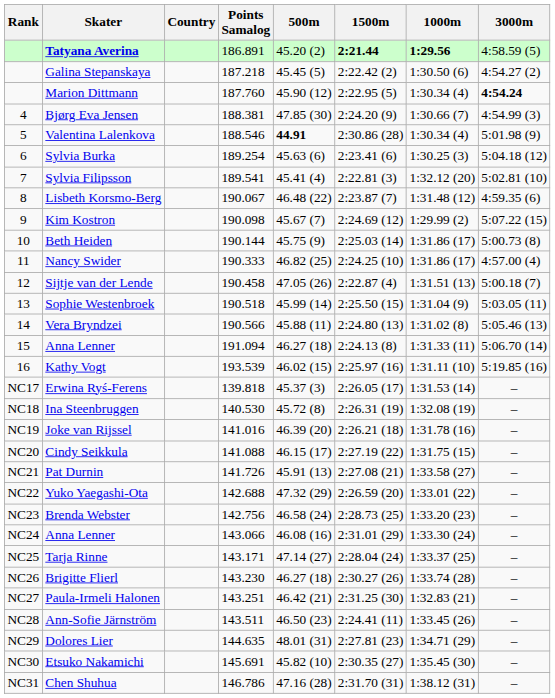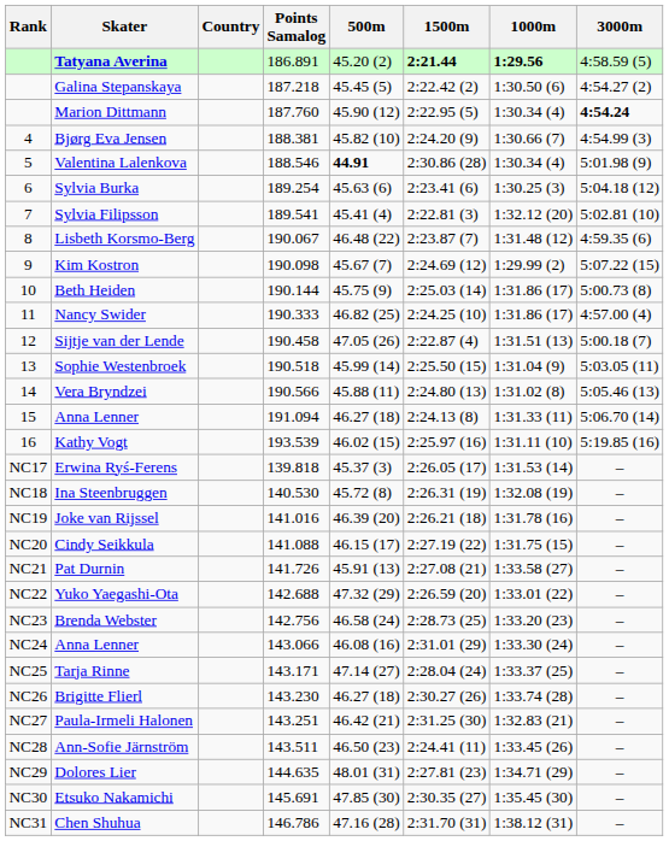 <table class="wikitable sortable" style="text-align:left">
 <tr>
 <th>Rank</th>
 <th>Skater</th>
 <th>Country</th>
 <th>Points <br> Samalog</th>
 <th>500m</th>
 <th>1500m</th>
 <th>1000m</th>
 <th>3000m</th>
 </tr>
 <tr bgcolor=ccffcc>
 <td style="text-align:center"></td>
 <td><strong><a href='#'>Tatyana Averina</a></strong></td>
 <td></td>
 <td>186.891</td>
 <td>45.20 (2)</td>
 <td><strong>2:21.44</strong> </td>
 <td><strong>1:29.56</strong> </td>
 <td>4:58.59 (5)</td>
 </tr>
 <tr>
 <td style="text-align:center"></td>
 <td><a href='#'>Galina Stepanskaya</a></td>
 <td></td>
 <td>187.218</td>
 <td>45.45 (5)</td>
 <td>2:22.42 (2)</td>
 <td>1:30.50 (6)</td>
 <td>4:54.27 (2)</td>
 </tr>
 <tr>
 <td style="text-align:center"></td>
 <td><a href='#'>Marion Dittmann</a></td>
 <td></td>
 <td>187.760</td>
 <td>45.90 (12)</td>
 <td>2:22.95 (5)</td>
 <td>1:30.34 (4)</td>
 <td><strong>4:54.24</strong> </td>
 </tr>
 <tr>
 <td style="text-align:center">4</td>
 <td><a href='#'>Bjørg Eva Jensen</a></td>
 <td></td>
 <td>188.381</td>
-<td>47.85 (30)</td>
+<td>45.82 (10)</td>
 <td>2:24.20 (9)</td>
 <td>1:30.66 (7)</td>
 <td>4:54.99 (3)</td>
 </tr>
 <tr>
 <td style="text-align:center">5</td>
 <td><a href='#'>Valentina Lalenkova</a></td>
 <td></td>
 <td>188.546</td>
 <td><strong>44.91</strong> </td>
 <td>2:30.86 (28)</td>
 <td>1:30.34 (4)</td>
 <td>5:01.98 (9)</td>
 </tr>
 <tr>
 <td style="text-align:center">6</td>
 <td><a href='#'>Sylvia Burka</a></td>
 <td></td>
 <td>189.254</td>
 <td>45.63 (6)</td>
 <td>2:23.41 (6)</td>
 <td>1:30.25 (3)</td>
 <td>5:04.18 (12)</td>
 </tr>
 <tr>
 <td style="text-align:center">7</td>
 <td><a href='#'>Sylvia Filipsson</a></td>
 <td></td>
 <td>189.541</td>
 <td>45.41 (4)</td>
 <td>2:22.81 (3)</td>
 <td>1:32.12 (20)</td>
 <td>5:02.81 (10)</td>
 </tr>
 <tr>
 <td style="text-align:center">8</td>
 <td><a href='#'>Lisbeth Korsmo-Berg</a></td>
 <td></td>
 <td>190.067</td>
 <td>46.48 (22)</td>
 <td>2:23.87 (7)</td>
 <td>1:31.48 (12)</td>
 <td>4:59.35 (6)</td>
 </tr>
 <tr>
 <td style="text-align:center">9</td>
 <td><a href='#'>Kim Kostron</a></td>
 <td></td>
 <td>190.098</td>
 <td>45.67 (7)</td>
 <td>2:24.69 (12)</td>
 <td>1:29.99 (2)</td>
 <td>5:07.22 (15)</td>
 </tr>
 <tr>
 <td style="text-align:center">10</td>
 <td><a href='#'>Beth Heiden</a></td>
 <td></td>
 <td>190.144</td>
 <td>45.75 (9)</td>
 <td>2:25.03 (14)</td>
 <td>1:31.86 (17)</td>
 <td>5:00.73 (8)</td>
 </tr>
 <tr>
 <td style="text-align:center">11</td>
 <td><a href='#'>Nancy Swider</a></td>
 <td></td>
 <td>190.333</td>
 <td>46.82 (25)</td>
 <td>2:24.25 (10)</td>
 <td>1:31.86 (17)</td>
 <td>4:57.00 (4)</td>
 </tr>
 <tr>
 <td style="text-align:center">12</td>
 <td><a href='#'>Sijtje van der Lende</a></td>
 <td></td>
 <td>190.458</td>
 <td>47.05 (26)</td>
 <td>2:22.87 (4)</td>
 <td>1:31.51 (13)</td>
 <td>5:00.18 (7)</td>
 </tr>
 <tr>
 <td style="text-align:center">13</td>
 <td><a href='#'>Sophie Westenbroek</a></td>
 <td></td>
 <td>190.518</td>
 <td>45.99 (14)</td>
 <td>2:25.50 (15)</td>
 <td>1:31.04 (9)</td>
 <td>5:03.05 (11)</td>
 </tr>
 <tr>
 <td style="text-align:center">14</td>
 <td><a href='#'>Vera Bryndzei</a></td>
 <td></td>
 <td>190.566</td>
 <td>45.88 (11)</td>
 <td>2:24.80 (13)</td>
 <td>1:31.02 (8)</td>
 <td>5:05.46 (13)</td>
 </tr>
 <tr>
 <td style="text-align:center">15</td>
 <td><a href='#'>Anna Lenner</a></td>
 <td></td>
 <td>191.094</td>
 <td>46.27 (18)</td>
 <td>2:24.13 (8)</td>
 <td>1:31.33 (11)</td>
 <td>5:06.70 (14)</td>
 </tr>
 <tr>
 <td style="text-align:center">16</td>
 <td><a href='#'>Kathy Vogt</a></td>
 <td></td>
 <td>193.539</td>
 <td>46.02 (15)</td>
 <td>2:25.97 (16)</td>
 <td>1:31.11 (10)</td>
 <td>5:19.85 (16)</td>
 </tr>
 <tr>
 <td style="text-align:center">NC17</td>
 <td><a href='#'>Erwina Ryś-Ferens</a></td>
 <td></td>
 <td>139.818</td>
 <td>45.37 (3)</td>
 <td>2:26.05 (17)</td>
 <td>1:31.53 (14)</td>
 <td style="text-align:center">–</td>
 </tr>
 <tr>
 <td style="text-align:center">NC18</td>
 <td><a href='#'>Ina Steenbruggen</a></td>
 <td></td>
 <td>140.530</td>
 <td>45.72 (8)</td>
 <td>2:26.31 (19)</td>
 <td>1:32.08 (19)</td>
 <td style="text-align:center">–</td>
 </tr>
 <tr>
 <td style="text-align:center">NC19</td>
 <td><a href='#'>Joke van Rijssel</a></td>
 <td></td>
 <td>141.016</td>
 <td>46.39 (20)</td>
 <td>2:26.21 (18)</td>
 <td>1:31.78 (16)</td>
 <td style="text-align:center">–</td>
 </tr>
 <tr>
 <td style="text-align:center">NC20</td>
 <td><a href='#'>Cindy Seikkula</a></td>
 <td></td>
 <td>141.088</td>
 <td>46.15 (17)</td>
 <td>2:27.19 (22)</td>
 <td>1:31.75 (15)</td>
 <td style="text-align:center">–</td>
 </tr>
 <tr>
 <td style="text-align:center">NC21</td>
 <td><a href='#'>Pat Durnin</a></td>
 <td></td>
 <td>141.726</td>
 <td>45.91 (13)</td>
 <td>2:27.08 (21)</td>
 <td>1:33.58 (27)</td>
 <td style="text-align:center">–</td>
 </tr>
 <tr>
 <td style="text-align:center">NC22</td>
 <td><a href='#'>Yuko Yaegashi-Ota</a></td>
 <td></td>
 <td>142.688</td>
 <td>47.32 (29)</td>
 <td>2:26.59 (20)</td>
 <td>1:33.01 (22)</td>
 <td style="text-align:center">–</td>
 </tr>
 <tr>
 <td style="text-align:center">NC23</td>
 <td><a href='#'>Brenda Webster</a></td>
 <td></td>
 <td>142.756</td>
 <td>46.58 (24)</td>
 <td>2:28.73 (25)</td>
 <td>1:33.20 (23)</td>
 <td style="text-align:center">–</td>
 </tr>
 <tr>
 <td style="text-align:center">NC24</td>
 <td><a href='#'>Anna Lenner</a></td>
 <td></td>
 <td>143.066</td>
 <td>46.08 (16)</td>
 <td>2:31.01 (29)</td>
 <td>1:33.30 (24)</td>
 <td style="text-align:center">–</td>
 </tr>
 <tr>
 <td style="text-align:center">NC25</td>
 <td><a href='#'>Tarja Rinne</a></td>
 <td></td>
 <td>143.171</td>
 <td>47.14 (27)</td>
 <td>2:28.04 (24)</td>
 <td>1:33.37 (25)</td>
 <td style="text-align:center">–</td>
 </tr>
 <tr>
 <td style="text-align:center">NC26</td>
 <td><a href='#'>Brigitte Flierl</a></td>
 <td></td>
 <td>143.230</td>
 <td>46.27 (18)</td>
 <td>2:30.27 (26)</td>
 <td>1:33.74 (28)</td>
 <td style="text-align:center">–</td>
 </tr>
 <tr>
 <td style="text-align:center">NC27</td>
 <td><a href='#'>Paula-Irmeli Halonen</a></td>
 <td></td>
 <td>143.251</td>
 <td>46.42 (21)</td>
 <td>2:31.25 (30)</td>
 <td>1:32.83 (21)</td>
 <td style="text-align:center">–</td>
 </tr>
 <tr>
 <td style="text-align:center">NC28</td>
 <td><a href='#'>Ann-Sofie Järnström</a></td>
 <td></td>
 <td>143.511</td>
 <td>46.50 (23)</td>
 <td>2:24.41 (11)</td>
 <td>1:33.45 (26)</td>
 <td style="text-align:center">–</td>
 </tr>
 <tr>
 <td style="text-align:center">NC29</td>
 <td><a href='#'>Dolores Lier</a></td>
 <td></td>
 <td>144.635</td>
 <td>48.01 (31)</td>
 <td>2:27.81 (23)</td>
 <td>1:34.71 (29)</td>
 <td style="text-align:center">–</td>
 </tr>
 <tr>
 <td style="text-align:center">NC30</td>
 <td><a href='#'>Etsuko Nakamichi</a></td>
 <td></td>
 <td>145.691</td>
-<td>45.82 (10)</td>
+<td>47.85 (30)</td>
 <td>2:30.35 (27)</td>
 <td>1:35.45 (30)</td>
 <td style="text-align:center">–</td>
 </tr>
 <tr>
 <td style="text-align:center">NC31</td>
 <td><a href='#'>Chen Shuhua</a></td>
 <td></td>
 <td>146.786</td>
 <td>47.16 (28)</td>
 <td>2:31.70 (31)</td>
 <td>1:38.12 (31)</td>
 <td style="text-align:center">–</td>
 </tr>
 </table>
